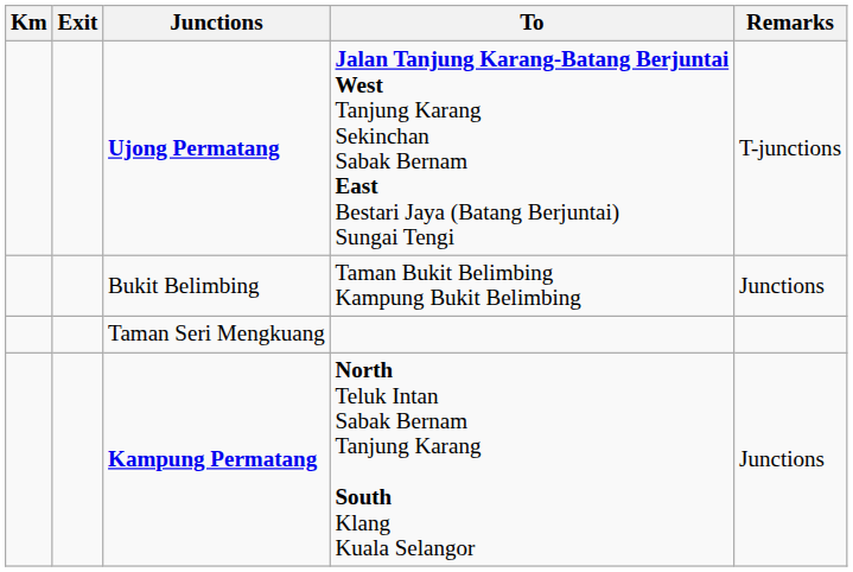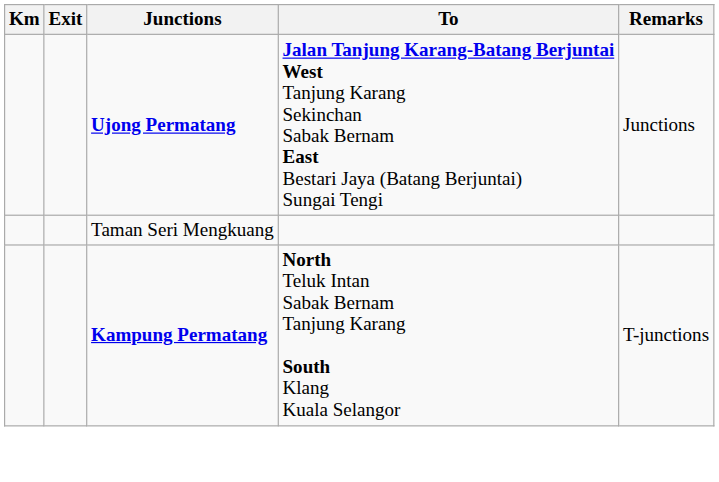 <table class="wikitable">
 <tr>
 <th>Km</th>
 <th>Exit</th>
 <th>Junctions</th>
 <th>To</th>
 <th>Remarks</th>
 </tr>
 <tr>
 <td></td>
 <td></td>
 <td><strong><a href='#'>Ujong Permatang</a></strong></td>
 <td> <strong><a href='#'>Jalan Tanjung Karang-Batang Berjuntai</a></strong><br><strong>West</strong><br>Tanjung Karang<br>Sekinchan<br>Sabak Bernam<br><strong>East</strong><br>Bestari Jaya (Batang Berjuntai)<br>Sungai Tengi<br></td>
-<td>T-junctions</td>
-</tr>
-<tr>
-<td></td>
-<td></td>
-<td>Bukit Belimbing</td>
-<td>Taman Bukit Belimbing<br>Kampung Bukit Belimbing</td>
 <td>Junctions</td>
 </tr>
 <tr>
 <td></td>
 <td></td>
 <td>Taman Seri Mengkuang</td>
 <td></td>
 <td></td>
 </tr>
 <tr>
 <td></td>
 <td></td>
 <td><strong><a href='#'>Kampung Permatang</a></strong></td>
 <td><strong>North</strong><br> Teluk Intan<br> Sabak Bernam<br> Tanjung Karang<br><br><strong>South</strong><br> Klang<br> Kuala Selangor</td>
-<td>Junctions</td>
+<td>T-junctions</td>
 </tr>
 </table>
